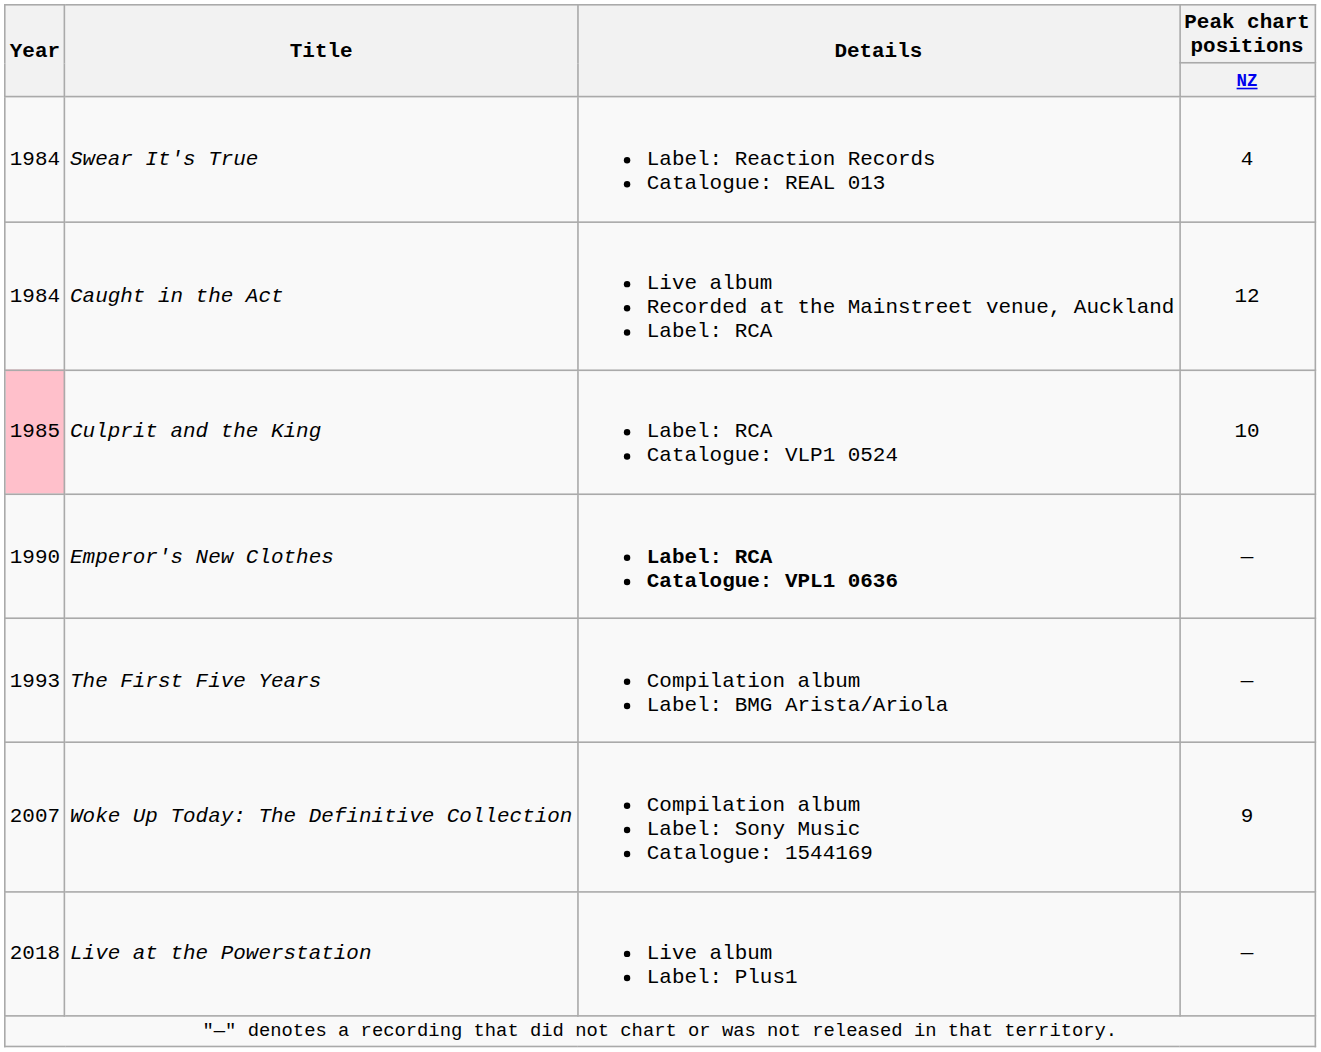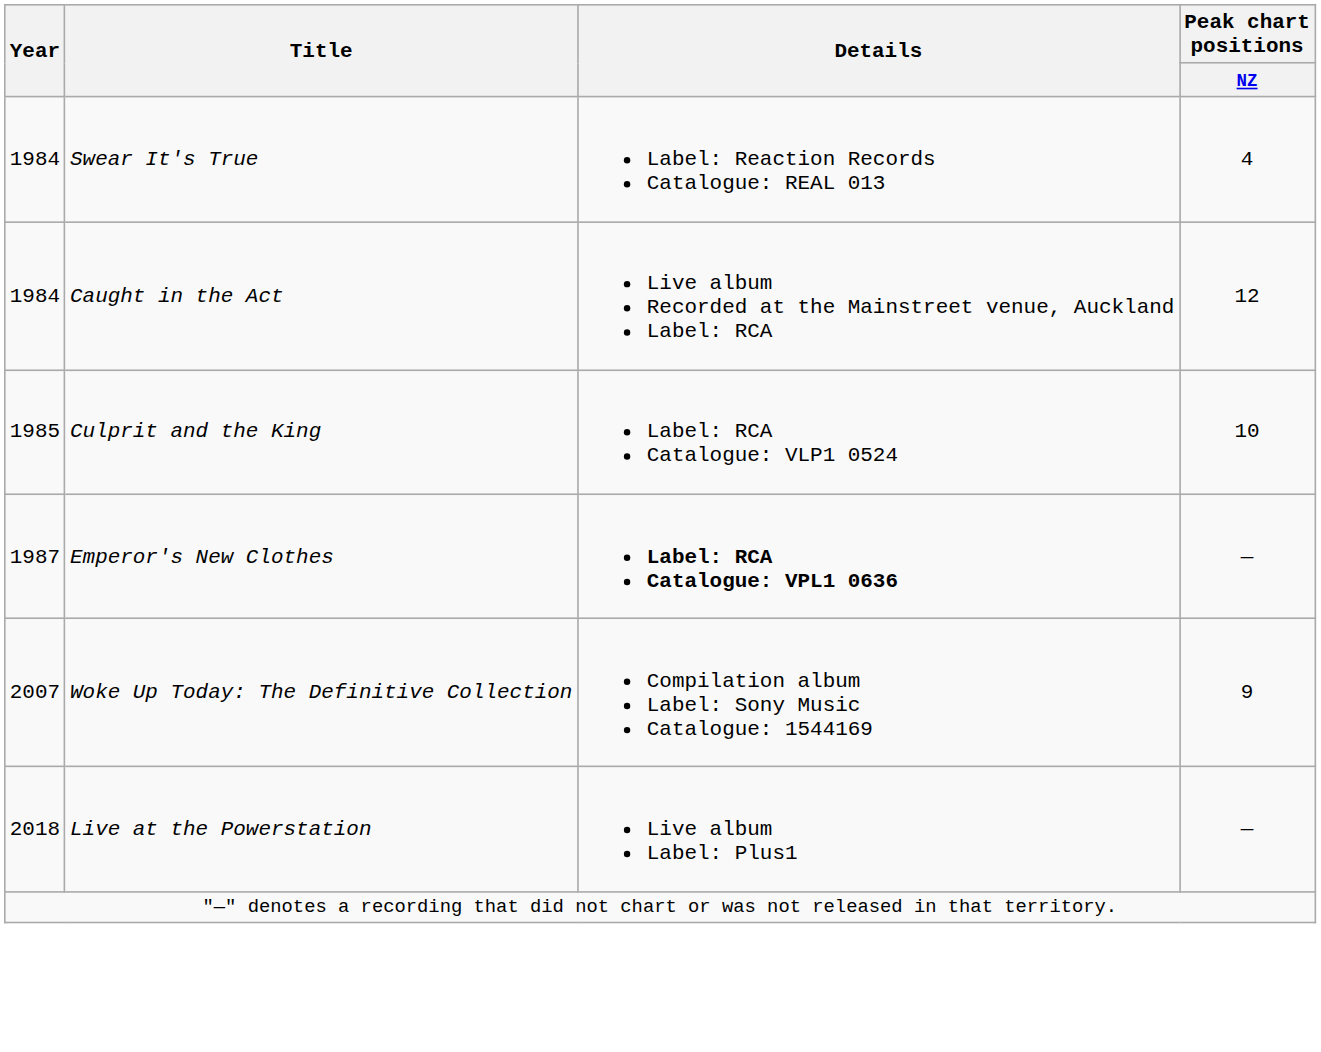 <table class="wikitable plainrowheaders">
 <tr>
 <th rowspan="2">Year</th>
 <th rowspan="2">Title</th>
 <th rowspan="2">Details</th>
 <th>Peak chart<br>positions</th>
 </tr>
 <tr>
 <th><small><a href='#'>NZ</a></small></th>
 </tr>
 <tr>
 <td>1984</td>
 <td><em>Swear It's True</em></td>
 <td><br><ul><li>Label: Reaction Records</li><li>Catalogue: REAL 013</li></ul></td>
 <td align="center">4</td>
 </tr>
 <tr>
 <td>1984</td>
 <td><em>Caught in the Act</em></td>
 <td><br><ul><li>Live album</li><li>Recorded at the Mainstreet venue, Auckland</li><li>Label: RCA</li></ul></td>
 <td align="center">12</td>
 </tr>
 <tr>
-<td style="background: pink;">1985</td>
+<td>1985</td>
 <td><em>Culprit and the King</em></td>
 <td><br><ul><li>Label: RCA</li><li>Catalogue: VLP1 0524</li></ul></td>
 <td align="center">10<br></td>
 </tr>
 <tr>
-<td>1990</td>
+<td>1987</td>
 <td><em>Emperor's New Clothes</em></td>
 <td><strong><br><ul><li>Label: RCA</li><li>Catalogue: VPL1 0636</li></ul></strong></td>
-<td align="center">—</td>
-</tr>
-<tr>
-<td>1993</td>
-<td><em>The First Five Years</em></td>
-<td><br><ul><li>Compilation album</li><li>Label: BMG Arista/Ariola</li></ul></td>
 <td align="center">—</td>
 </tr>
 <tr>
 <td>2007</td>
 <td><em>Woke Up Today: The Definitive Collection</em></td>
 <td><br><ul><li>Compilation album</li><li>Label: Sony Music</li><li>Catalogue: 1544169</li></ul></td>
 <td align="center">9</td>
 </tr>
 <tr>
 <td>2018</td>
 <td><em>Live at the Powerstation</em></td>
 <td><br><ul><li>Live album</li><li>Label: Plus1</li></ul></td>
 <td align="center">—</td>
 </tr>
 <tr>
 <td colspan="4" style="font-size:90%" align="center">"—" denotes a recording that did not chart or was not released in that territory.</td>
 </tr>
 </table>
